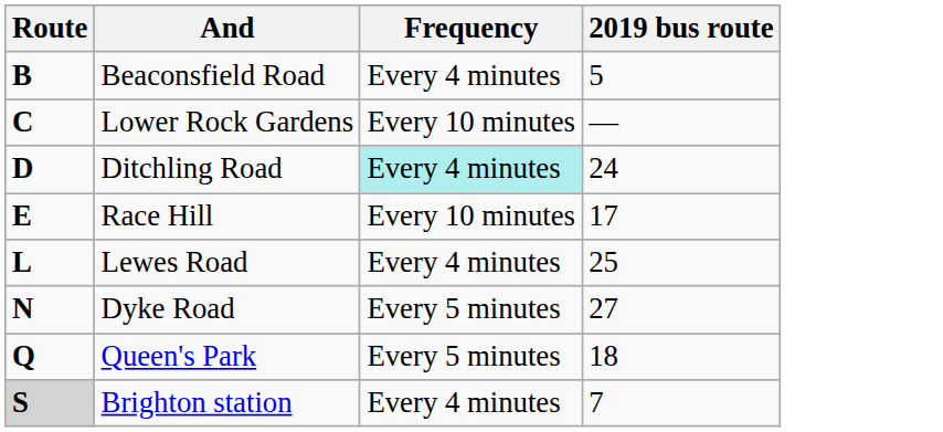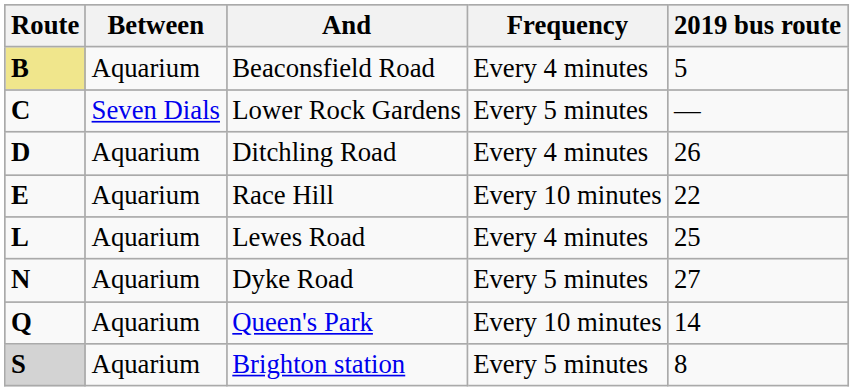 <table class="wikitable">
 <tr>
 <th>Route</th>
+<th>Between</th>
 <th>And</th>
 <th>Frequency</th>
 <th>2019 bus route</th>
 </tr>
 <tr>
-<td><strong>B</strong></td>
+<td style="background: khaki;"><strong>B</strong></td>
+<td>Aquarium</td>
 <td>Beaconsfield Road</td>
 <td>Every 4 minutes</td>
 <td>5</td>
 </tr>
 <tr>
 <td><strong>C</strong></td>
+<td><a href='#'>Seven Dials</a></td>
 <td>Lower Rock Gardens</td>
-<td>Every 10 minutes</td>
+<td>Every 5 minutes</td>
 <td>—</td>
 </tr>
 <tr>
 <td><strong>D</strong></td>
+<td>Aquarium</td>
 <td>Ditchling Road</td>
-<td style="background: paleturquoise;">Every 4 minutes</td>
-<td>24</td>
+<td>Every 4 minutes</td>
+<td>26</td>
 </tr>
 <tr>
 <td><strong>E</strong></td>
+<td>Aquarium</td>
 <td>Race Hill</td>
 <td>Every 10 minutes</td>
-<td>17</td>
+<td>22</td>
 </tr>
 <tr>
 <td><strong>L</strong></td>
+<td>Aquarium</td>
 <td>Lewes Road</td>
 <td>Every 4 minutes</td>
 <td>25</td>
 </tr>
 <tr>
 <td><strong>N</strong></td>
+<td>Aquarium</td>
 <td>Dyke Road</td>
 <td>Every 5 minutes</td>
 <td>27</td>
 </tr>
 <tr>
 <td><strong>Q</strong></td>
+<td>Aquarium</td>
 <td><a href='#'>Queen's Park</a></td>
-<td>Every 5 minutes</td>
-<td>18</td>
+<td>Every 10 minutes</td>
+<td>14</td>
 </tr>
 <tr>
 <td style="background: lightgrey;"><strong>S</strong></td>
+<td>Aquarium</td>
 <td><a href='#'>Brighton station</a></td>
-<td>Every 4 minutes</td>
-<td>7</td>
+<td>Every 5 minutes</td>
+<td>8</td>
 </tr>
 </table>
